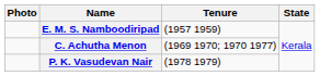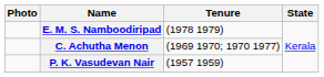 <table class="wikitable">
 <tr>
 <th>Photo</th>
 <th>Name</th>
 <th>Tenure</th>
 <th>State</th>
 </tr>
 <tr>
 <td></td>
 <th><a href='#'>E. M. S. Namboodiripad</a></th>
-<td>(1957  1959)</td>
+<td>(1978  1979)</td>
 <td rowspan="3"><a href='#'>Kerala</a></td>
 </tr>
 <tr>
 <td></td>
 <th><a href='#'>C. Achutha Menon</a></th>
 <td>(1969  1970; 1970  1977)</td>
 </tr>
 <tr>
 <td></td>
 <th><a href='#'>P. K. Vasudevan Nair</a></th>
-<td>(1978  1979)</td>
+<td>(1957  1959)</td>
 </tr>
 </table>
